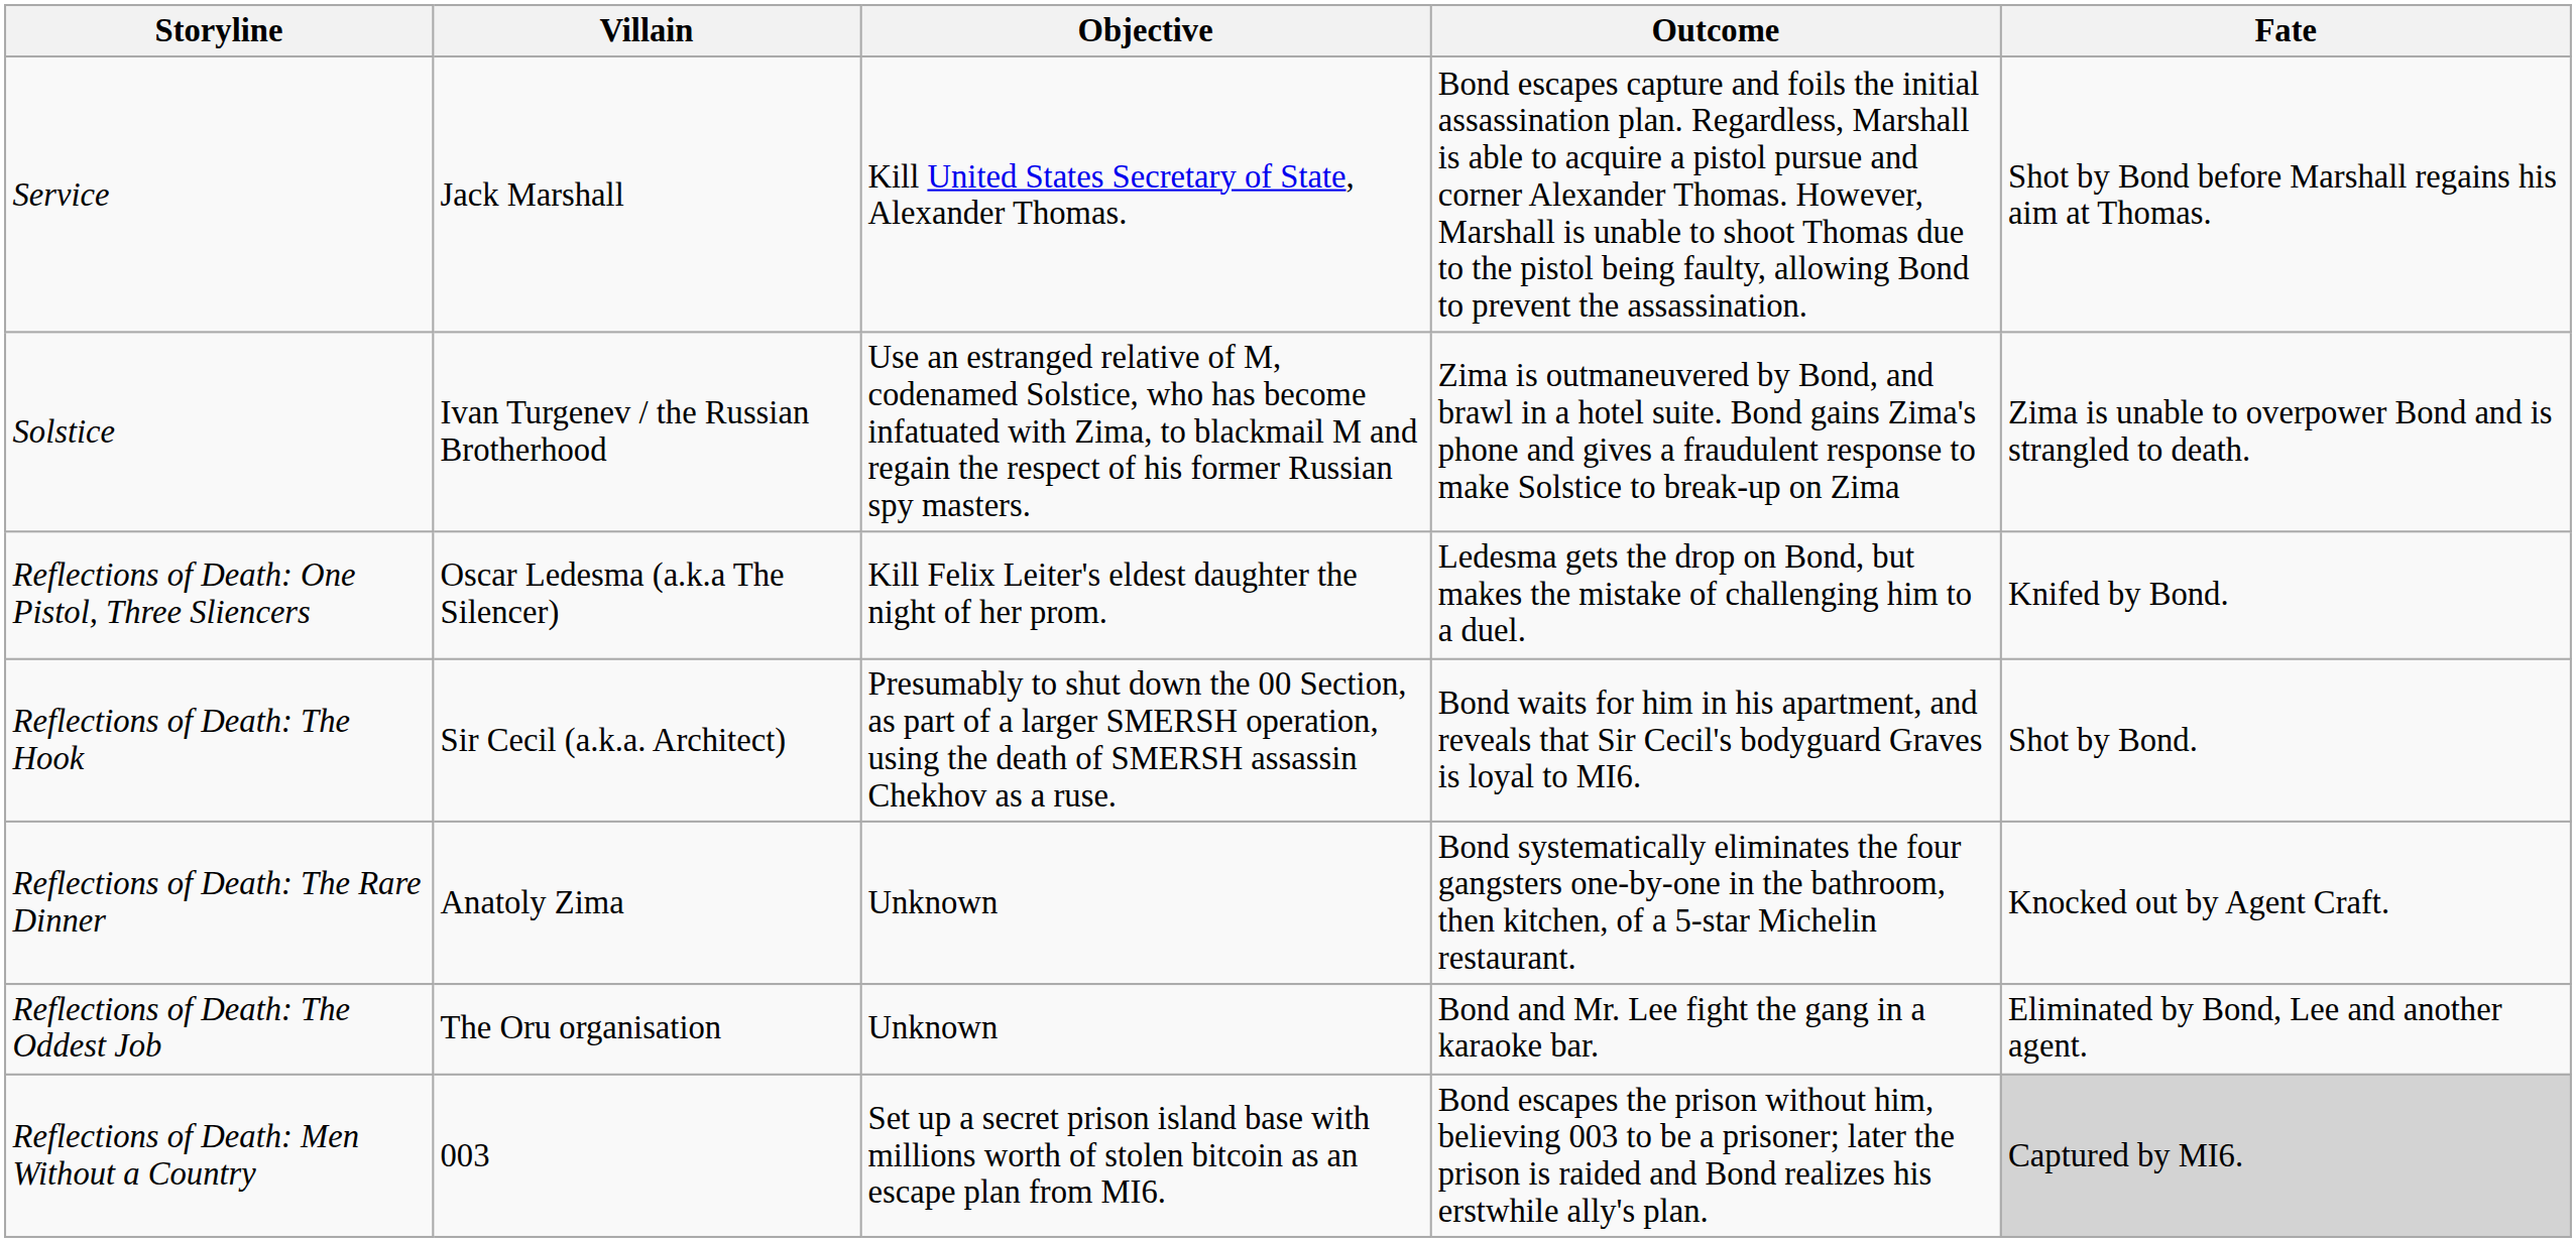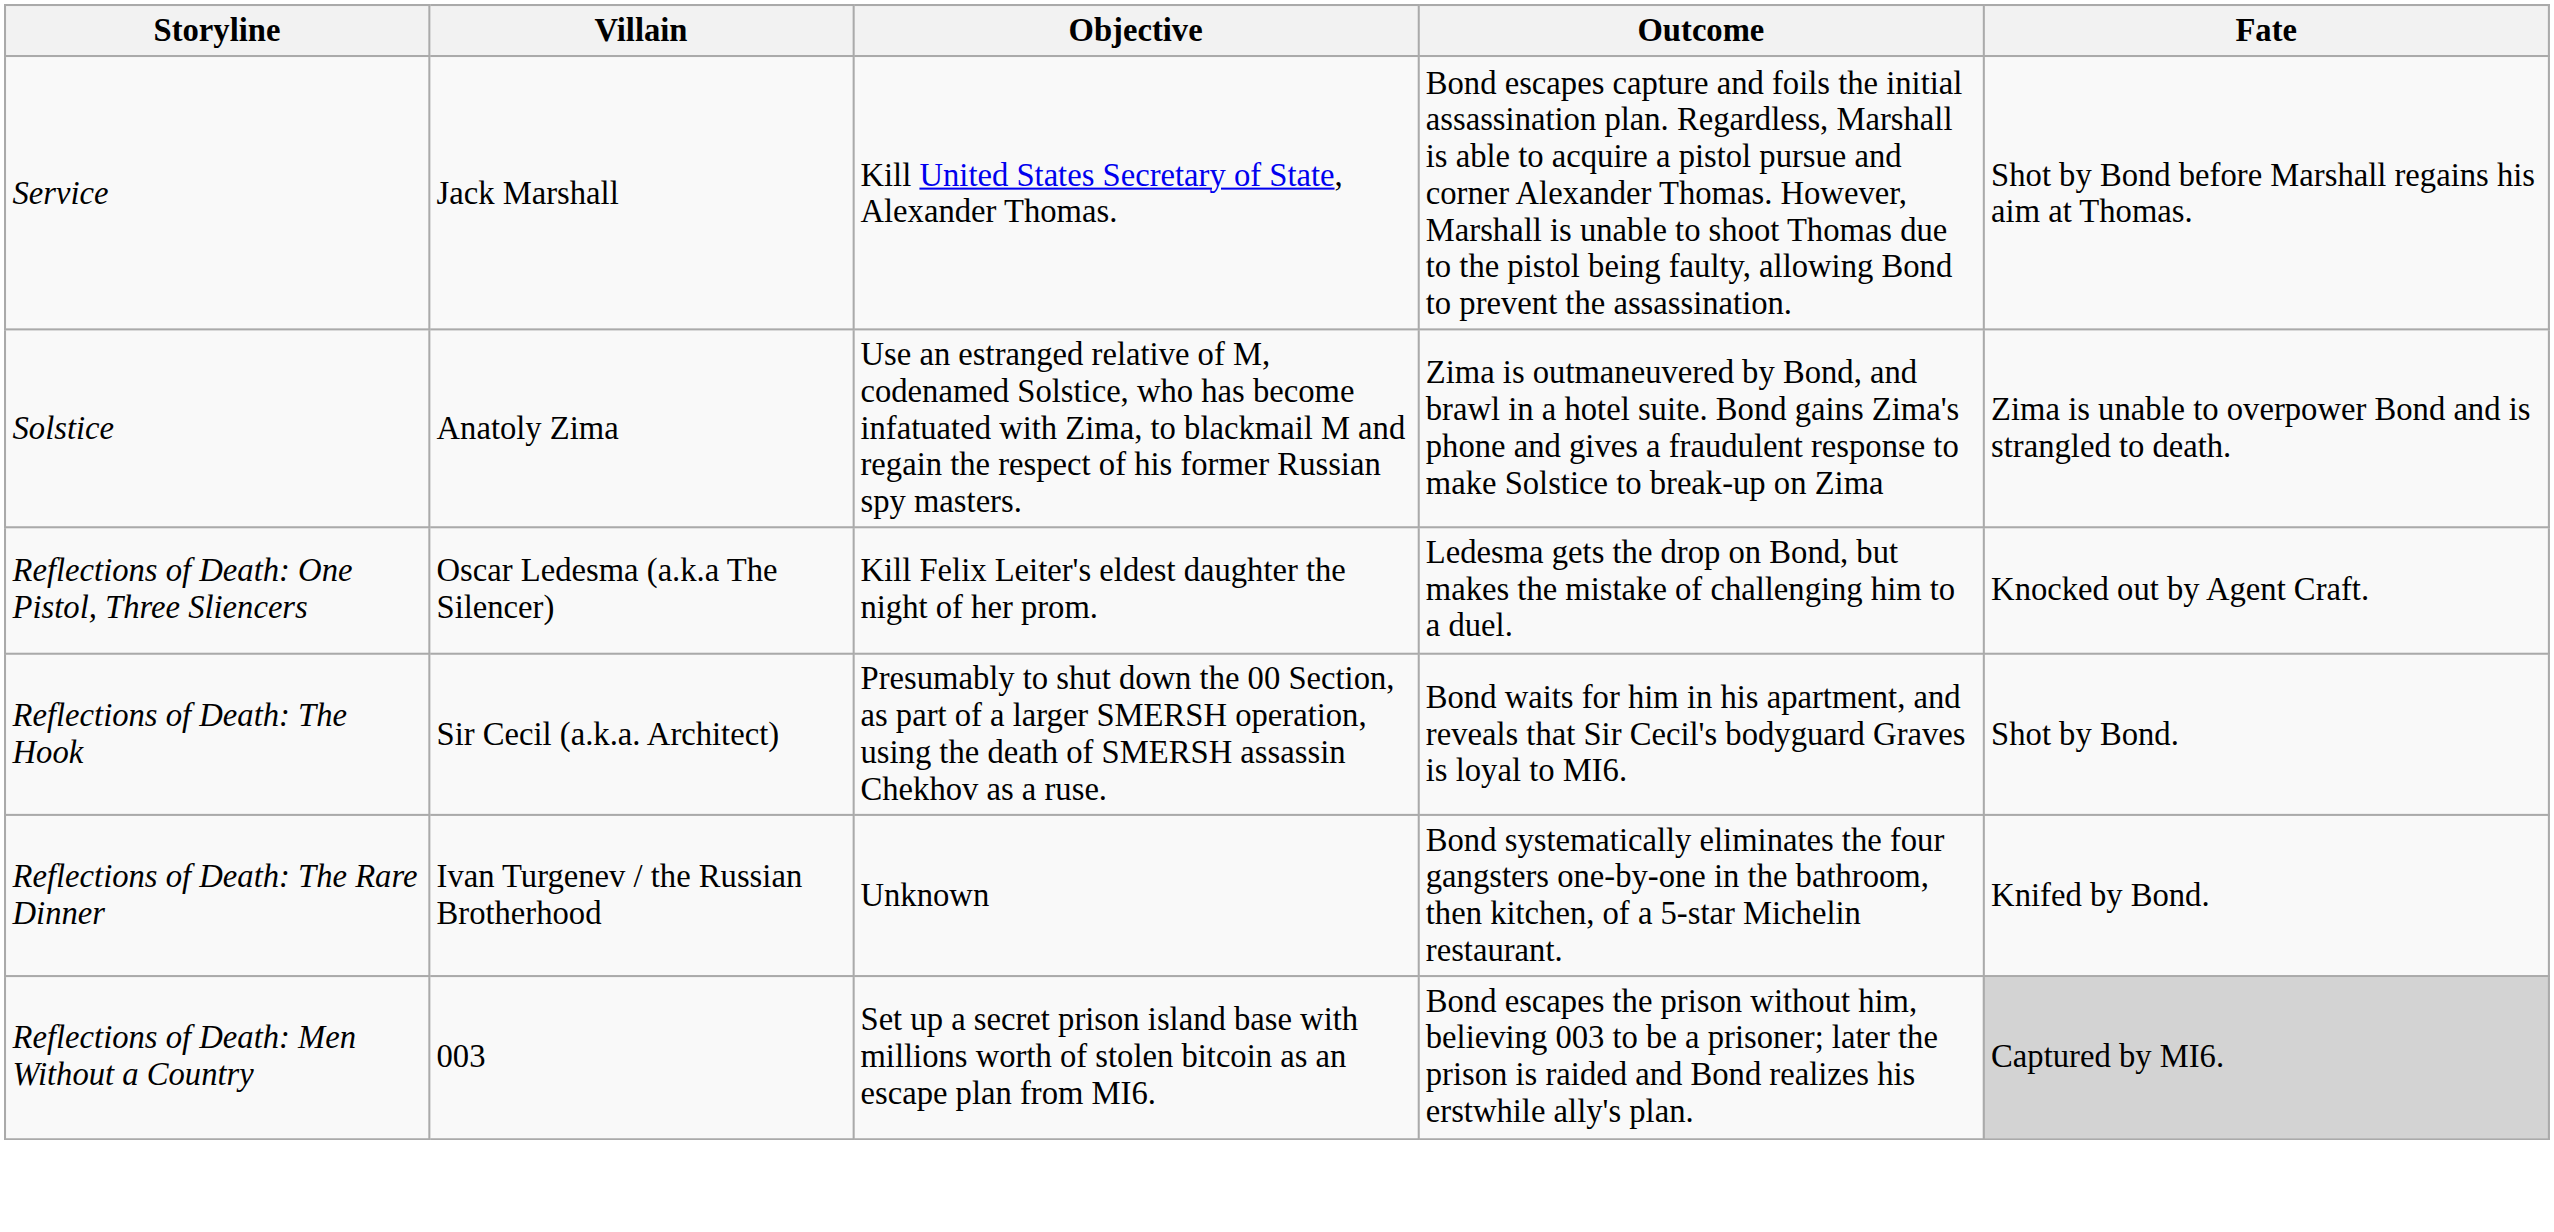 <table class="wikitable">
 <tr>
 <th style="width: 16.5%">Storyline</th>
 <th style="width: 16.5%">Villain</th>
 <th style="width: 22%">Objective</th>
 <th style="width: 22%">Outcome</th>
 <th style="width: 22%">Fate</th>
 </tr>
 <tr>
 <td><em>Service</em></td>
 <td>Jack Marshall</td>
 <td>Kill <a href='#'>United States Secretary of State</a>, Alexander Thomas.</td>
 <td>Bond escapes capture and foils the initial assassination plan. Regardless, Marshall is able to acquire a pistol pursue and corner Alexander Thomas. However, Marshall is unable to shoot Thomas due to the pistol being faulty, allowing Bond to prevent the assassination.</td>
 <td>Shot by Bond before Marshall regains his aim at Thomas.</td>
 </tr>
 <tr>
 <td><em>Solstice</em></td>
-<td>Ivan Turgenev / the Russian Brotherhood</td>
+<td>Anatoly Zima</td>
 <td>Use an estranged relative of M, codenamed Solstice, who has become infatuated with Zima, to blackmail M and regain the respect of his former Russian spy masters.</td>
 <td>Zima is outmaneuvered by Bond, and brawl in a hotel suite. Bond gains Zima's phone and gives a fraudulent response to make Solstice to break-up on Zima</td>
 <td>Zima is unable to overpower Bond and is strangled to death.</td>
 </tr>
 <tr>
 <td><em>Reflections of Death: One Pistol, Three Sliencers</em></td>
 <td>Oscar Ledesma (a.k.a The Silencer)</td>
 <td>Kill Felix Leiter's eldest daughter the night of her prom.</td>
 <td>Ledesma gets the drop on Bond, but makes the mistake of challenging him to a duel.</td>
-<td>Knifed by Bond.</td>
+<td>Knocked out by Agent Craft.</td>
 </tr>
 <tr>
 <td><em>Reflections of Death: The Hook</em></td>
 <td>Sir Cecil (a.k.a. Architect)</td>
 <td>Presumably to shut down the 00 Section, as part of a larger SMERSH operation, using the death of SMERSH assassin Chekhov as a ruse.</td>
 <td>Bond waits for him in his apartment, and reveals that Sir Cecil's bodyguard Graves is loyal to MI6.</td>
 <td>Shot by Bond.</td>
 </tr>
 <tr>
 <td><em>Reflections of Death: The Rare Dinner</em></td>
-<td>Anatoly Zima</td>
+<td>Ivan Turgenev / the Russian Brotherhood</td>
 <td>Unknown</td>
 <td>Bond systematically eliminates the four gangsters one-by-one in the bathroom, then kitchen, of a 5-star Michelin restaurant.</td>
-<td>Knocked out by Agent Craft.</td>
-</tr>
-<tr>
-<td><em>Reflections of Death: The Oddest Job</em></td>
-<td>The Oru organisation</td>
-<td>Unknown</td>
-<td>Bond and Mr. Lee fight the gang in a karaoke bar.</td>
-<td>Eliminated by Bond, Lee and another agent.</td>
+<td>Knifed by Bond.</td>
 </tr>
 <tr>
 <td><em>Reflections of Death: Men Without a Country</em></td>
 <td>003</td>
 <td>Set up a secret prison island base with millions worth of stolen bitcoin as an escape plan from MI6.</td>
 <td>Bond escapes the prison without him, believing 003 to be a prisoner; later the prison is raided and Bond realizes his erstwhile ally's plan.</td>
 <td style="background: lightgrey;">Captured by MI6.</td>
 </tr>
 </table>
